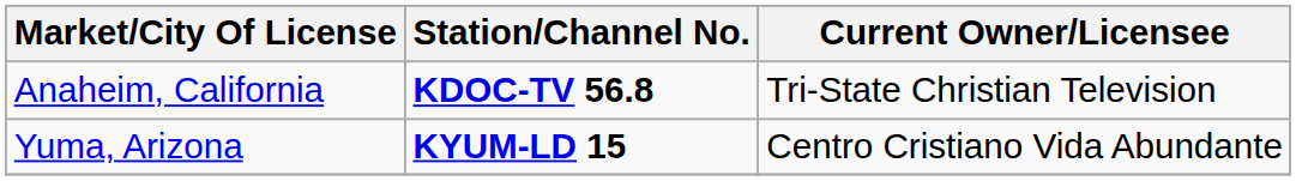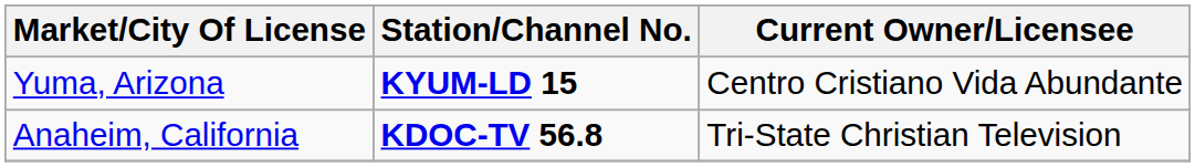 <table class="wikitable">
 <tr>
 <th>Market/City Of License</th>
 <th>Station/Channel No.</th>
 <th>Current Owner/Licensee</th>
 </tr>
 <tr style="vertical-align: top; text-align: left;">
+<td><a href='#'>Yuma, Arizona</a></td>
+<td><strong><a href='#'>KYUM-LD</a> 15</strong></td>
+<td>Centro Cristiano Vida Abundante</td>
+</tr>
+<tr style="vertical-align: top; text-align: left;">
 <td><a href='#'>Anaheim, California</a></td>
 <td><strong><a href='#'>KDOC-TV</a> 56.8</strong></td>
 <td>Tri-State Christian Television</td>
 </tr>
 <tr style="vertical-align: top; text-align: left;">
-<td><a href='#'>Yuma, Arizona</a></td>
-<td><strong><a href='#'>KYUM-LD</a> 15</strong></td>
-<td>Centro Cristiano Vida Abundante</td>
-</tr>
-<tr style="vertical-align: top; text-align: left;">
 </tr>
 </table>
